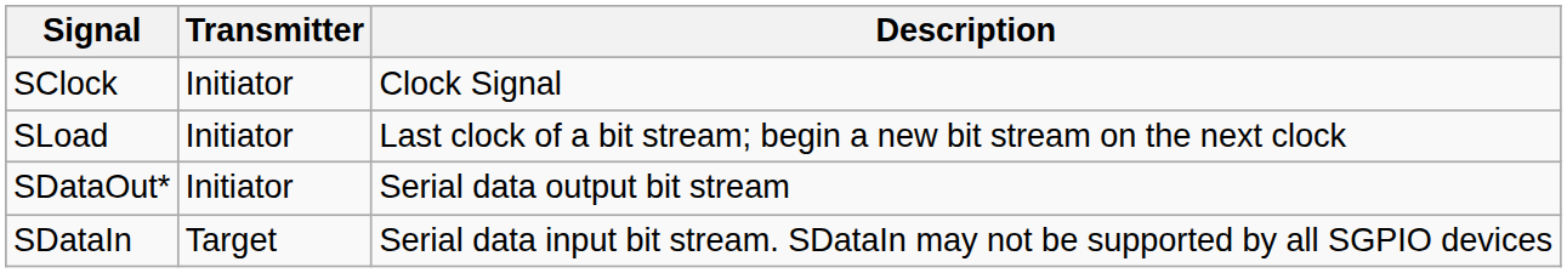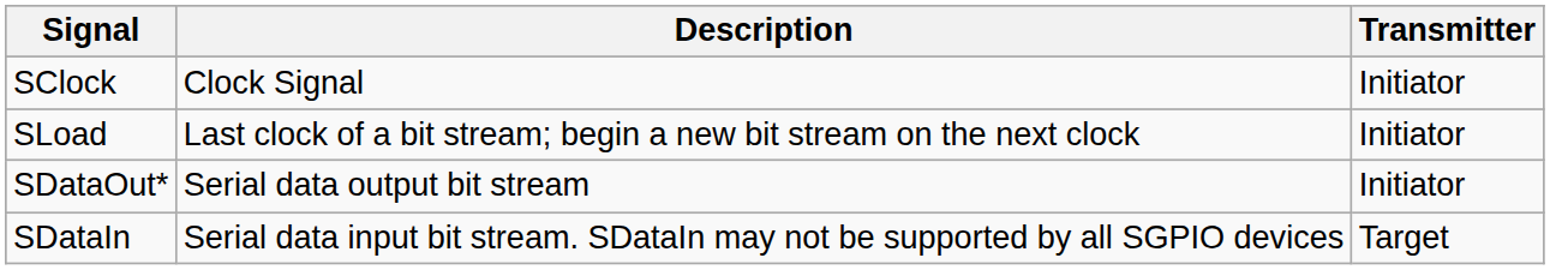 <table class="wikitable">
 <tr>
 <th>Signal</th>
+<th>Description</th>
 <th>Transmitter</th>
-<th>Description</th>
 </tr>
 <tr>
 <td>SClock</td>
+<td>Clock Signal</td>
 <td>Initiator</td>
-<td>Clock Signal</td>
 </tr>
 <tr>
 <td>SLoad</td>
+<td>Last clock of a bit stream; begin a new bit stream on the next clock</td>
 <td>Initiator</td>
-<td>Last clock of a bit stream; begin a new bit stream on the next clock</td>
 </tr>
 <tr>
 <td>SDataOut*</td>
+<td>Serial data output bit stream</td>
 <td>Initiator</td>
-<td>Serial data output bit stream</td>
 </tr>
 <tr>
 <td>SDataIn</td>
+<td>Serial data input bit stream. SDataIn may not be supported by all SGPIO devices</td>
 <td>Target</td>
-<td>Serial data input bit stream. SDataIn may not be supported by all SGPIO devices</td>
 </tr>
 </table>
